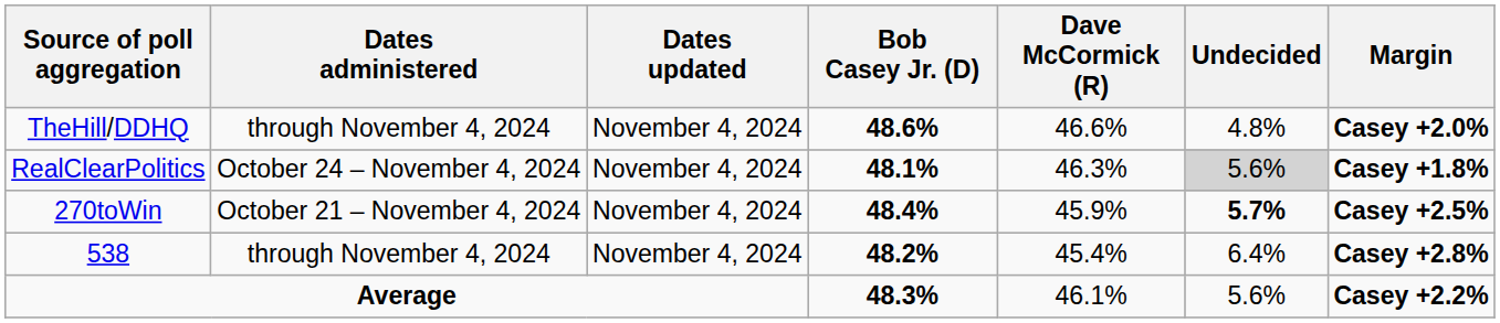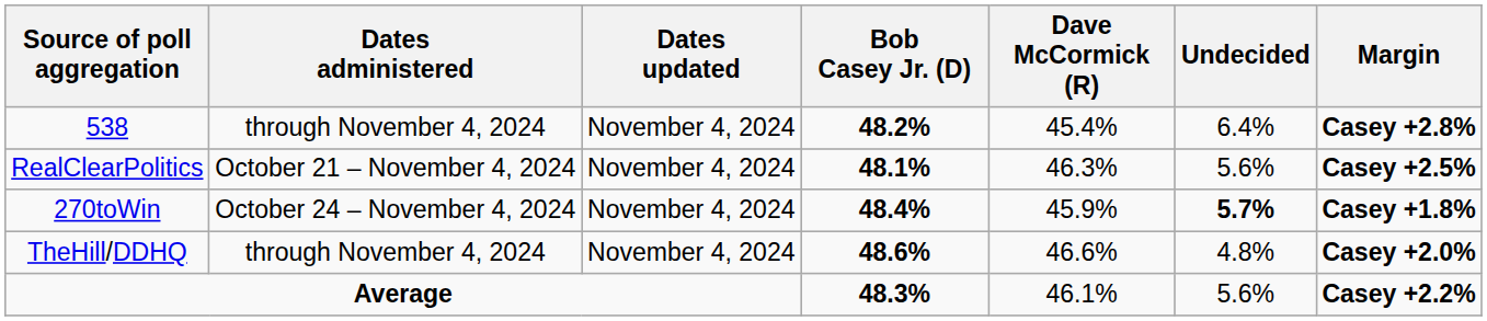 <table class="wikitable sortable" style="text-align:center;font-size:90%;line-height:17px">
 <tr>
 <th>Source of poll<br>aggregation</th>
 <th>Dates<br>administered</th>
 <th>Dates<br>updated</th>
 <th style="width:100px;">Bob<br>Casey Jr. (D)</th>
 <th style="width:100px;">Dave<br>McCormick (R)</th>
 <th>Undecided<br></th>
 <th>Margin</th>
 </tr>
 <tr>
+<td><a href='#'>538</a></td>
+<td>through November 4, 2024</td>
+<td>November 4, 2024</td>
+<td><strong>48.2%</strong></td>
+<td>45.4%</td>
+<td>6.4%</td>
+<td><strong>Casey +2.8%</strong></td>
+</tr>
+<tr>
+<td><a href='#'>RealClearPolitics</a></td>
+<td>October 21 – November 4, 2024</td>
+<td>November 4, 2024</td>
+<td><strong>48.1%</strong></td>
+<td>46.3%</td>
+<td>5.6%</td>
+<td><strong>Casey +2.5%</strong></td>
+</tr>
+<tr>
+<td><a href='#'>270toWin</a></td>
+<td>October 24 – November 4, 2024</td>
+<td>November 4, 2024</td>
+<td><strong>48.4%</strong></td>
+<td>45.9%</td>
+<td><strong>5.7%</strong></td>
+<td><strong>Casey +1.8%</strong></td>
+</tr>
+<tr>
 <td><a href='#'>TheHill</a>/<a href='#'>DDHQ</a></td>
 <td>through November 4, 2024</td>
 <td>November 4, 2024</td>
 <td><strong>48.6%</strong></td>
 <td>46.6%</td>
 <td>4.8%</td>
 <td><strong>Casey +2.0%</strong></td>
 </tr>
 <tr>
-<td><a href='#'>RealClearPolitics</a></td>
-<td>October 24 – November 4, 2024</td>
-<td>November 4, 2024</td>
-<td><strong>48.1%</strong></td>
-<td>46.3%</td>
-<td style="background: lightgrey;">5.6%</td>
-<td><strong>Casey +1.8%</strong></td>
-</tr>
-<tr>
-<td><a href='#'>270toWin</a></td>
-<td>October 21 – November 4, 2024</td>
-<td>November 4, 2024</td>
-<td><strong>48.4%</strong></td>
-<td>45.9%</td>
-<td><strong>5.7%</strong></td>
-<td><strong>Casey +2.5%</strong></td>
-</tr>
-<tr>
-<td><a href='#'>538</a></td>
-<td>through November 4, 2024</td>
-<td>November 4, 2024</td>
-<td><strong>48.2%</strong></td>
-<td>45.4%</td>
-<td>6.4%</td>
-<td><strong>Casey +2.8%</strong></td>
-</tr>
-<tr>
 <td colspan="3"><strong>Average</strong></td>
 <td><strong>48.3%</strong></td>
 <td>46.1%</td>
 <td>5.6%</td>
 <td><strong>Casey +2.2%</strong></td>
 </tr>
 </table>
